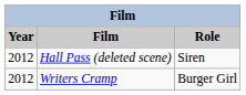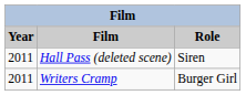 <table class="wikitable" style="font-size:90%">
 <tr style="text-align:center;">
 <th colspan=4 style="background:#B0C4DE;">Film</th>
 </tr>
 <tr style="text-align:center;">
 <th style="background:#ccc;">Year</th>
 <th style="background:#ccc;">Film</th>
 <th style="background:#ccc;">Role</th>
 </tr>
 <tr>
-<td>2012</td>
+<td>2011</td>
 <td><em><a href='#'>Hall Pass</a> (deleted scene)</em></td>
 <td>Siren</td>
 </tr>
 <tr>
-<td>2012</td>
+<td>2011</td>
 <td><em><a href='#'>Writers Cramp</a></em></td>
 <td>Burger Girl</td>
 </tr>
 </table>
